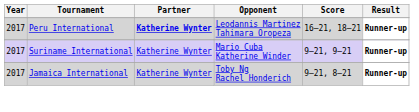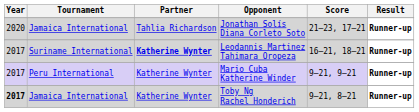 <table class="sortable wikitable" style="font-size: 90%;">
 <tr>
 <th>Year</th>
 <th>Tournament</th>
 <th>Partner</th>
 <th>Opponent</th>
 <th>Score</th>
 <th>Result</th>
 </tr>
 <tr>
 </tr>
+<tr style="background:#D5D5D5">
+<td align="center">2020</td>
+<td align="left"><a href='#'>Jamaica International</a></td>
+<td align="left"> <a href='#'>Tahlia Richardson</a></td>
+<td align="left"> <a href='#'>Jonathan Solís</a><br> <a href='#'>Diana Corleto Soto</a></td>
+<td align="left">21–23, 17–21</td>
+<td style="text-align:left; background:white"> <strong>Runner-up</strong></td>
+</tr>
 <tr>
 </tr>
 <tr style="background:#D5D5D5">
 <td align="center">2017</td>
-<td align="left"><a href='#'>Peru International</a></td>
+<td align="left"><a href='#'>Suriname International</a></td>
 <td align="left"><strong> <a href='#'>Katherine Wynter</a></strong></td>
 <td align="left"> <a href='#'>Leodannis Martinez</a><br> <a href='#'>Tahimara Oropeza</a></td>
 <td align="left">16–21, 18–21</td>
 <td style="text-align:left; background:white"> <strong>Runner-up</strong></td>
 </tr>
 <tr>
 </tr>
 <tr style="background:#D8CEF6">
 <td align="center">2017</td>
-<td align="left"><a href='#'>Suriname International</a></td>
+<td align="left"><a href='#'>Peru International</a></td>
 <td align="left"> <a href='#'>Katherine Wynter</a></td>
 <td align="left"> <a href='#'>Mario Cuba</a><br> <a href='#'>Katherine Winder</a></td>
 <td align="left">9–21, 9–21</td>
 <td style="text-align:left; background:white"> <strong>Runner-up</strong></td>
 </tr>
 <tr>
 </tr>
 <tr style="background:#D5D5D5">
-<td align="center">2017</td>
+<td align="center"><strong>2017</strong></td>
 <td align="left"><a href='#'>Jamaica International</a></td>
 <td align="left"> <a href='#'>Katherine Wynter</a></td>
 <td align="left"> <a href='#'>Toby Ng</a><br> <a href='#'>Rachel Honderich</a></td>
 <td align="left">9–21, 8–21</td>
 <td style="text-align:left; background:white"> <strong>Runner-up</strong></td>
 </tr>
 </table>
